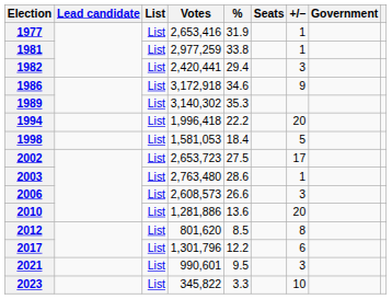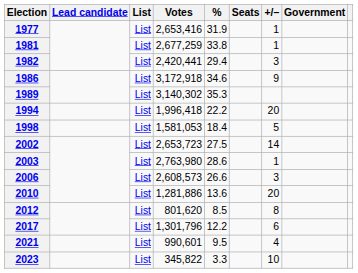 <table class="wikitable sortable" style="text-align: right;">
 <tr>
 <th scope="col">Election</th>
 <th scope="col"><a href='#'>Lead candidate</a></th>
 <th scope="col" class="unsortable">List</th>
 <th scope="col">Votes</th>
 <th scope="col">%</th>
 <th scope="col">Seats</th>
 <th scope="col">+/–</th>
 <th scope="col">Government</th>
 <th scope="col" class="unsortable"></th>
 </tr>
 <tr>
 <th scope="row"><a href='#'>1977</a></th>
 <td rowspan=3 align="left"></td>
 <td><a href='#'>List</a></td>
 <td>2,653,416</td>
 <td>31.9</td>
 <td></td>
 <td> 1</td>
 <td></td>
 <td align="center"></td>
 </tr>
 <tr>
 <th scope="row"><a href='#'>1981</a></th>
 <td><a href='#'>List</a></td>
-<td>2,977,259</td>
+<td>2,677,259</td>
 <td>33.8</td>
 <td></td>
 <td> 1</td>
 <td></td>
 <td align="center"></td>
 </tr>
 <tr>
 <th scope="row"><a href='#'>1982</a></th>
 <td><a href='#'>List</a></td>
 <td>2,420,441</td>
 <td>29.4</td>
 <td></td>
 <td> 3</td>
 <td></td>
 <td align="center"></td>
 </tr>
 <tr>
 <th scope="row"><a href='#'>1986</a></th>
 <td rowspan=2 align="left"></td>
 <td><a href='#'>List</a></td>
 <td>3,172,918</td>
 <td>34.6</td>
 <td></td>
 <td> 9</td>
 <td></td>
 <td align="center"></td>
 </tr>
 <tr>
 <th scope="row"><a href='#'>1989</a></th>
 <td><a href='#'>List</a></td>
 <td>3,140,302</td>
 <td>35.3</td>
 <td></td>
 <td></td>
 <td></td>
 <td align="center"></td>
 </tr>
 <tr>
 <th scope="row"><a href='#'>1994</a></th>
 <td align="left"></td>
 <td><a href='#'>List</a></td>
 <td>1,996,418</td>
 <td>22.2</td>
 <td></td>
 <td> 20</td>
 <td></td>
 <td align="center"></td>
 </tr>
 <tr>
 <th scope="row"><a href='#'>1998</a></th>
 <td align="left"></td>
 <td><a href='#'>List</a></td>
 <td>1,581,053</td>
 <td>18.4</td>
 <td></td>
 <td> 5</td>
 <td></td>
 <td align="center"></td>
 </tr>
 <tr>
 <th scope="row"><a href='#'>2002</a></th>
 <td rowspan=4 align="left"></td>
 <td><a href='#'>List</a></td>
 <td>2,653,723</td>
 <td>27.5</td>
 <td></td>
-<td> 17</td>
+<td> 14</td>
 <td></td>
 <td align="center"></td>
 </tr>
 <tr>
 <th scope="row"><a href='#'>2003</a></th>
 <td><a href='#'>List</a></td>
-<td>2,763,480</td>
+<td>2,763,980</td>
 <td>28.6</td>
 <td></td>
 <td> 1</td>
 <td></td>
 <td align="center"></td>
 </tr>
 <tr>
 <th scope="row"><a href='#'>2006</a></th>
 <td><a href='#'>List</a></td>
 <td>2,608,573</td>
 <td>26.6</td>
 <td></td>
 <td> 3</td>
 <td></td>
 <td align="center"></td>
 </tr>
 <tr>
 <th scope="row"><a href='#'>2010</a></th>
 <td><a href='#'>List</a></td>
 <td>1,281,886</td>
 <td>13.6</td>
 <td></td>
 <td> 20</td>
 <td></td>
 <td align="center"></td>
 </tr>
 <tr>
 <th scope="row"><a href='#'>2012</a></th>
 <td rowspan=2 align="left"></td>
 <td><a href='#'>List</a></td>
 <td>801,620</td>
 <td>8.5</td>
 <td></td>
 <td> 8</td>
 <td></td>
 <td align="center"></td>
 </tr>
 <tr>
 <th scope="row"><a href='#'>2017</a></th>
 <td><a href='#'>List</a></td>
 <td>1,301,796</td>
 <td>12.2</td>
 <td></td>
 <td> 6</td>
 <td></td>
 <td align="center"></td>
 </tr>
 <tr>
 <th scope="row"><a href='#'>2021</a></th>
 <td align="left"></td>
 <td><a href='#'>List</a></td>
 <td>990,601</td>
 <td>9.5</td>
 <td></td>
-<td> 3</td>
+<td> 4</td>
 <td></td>
 <td align="center"></td>
 </tr>
 <tr>
 <th scope="row"><a href='#'>2023</a></th>
 <td align="left"></td>
 <td><a href='#'>List</a></td>
 <td>345,822</td>
 <td>3.3</td>
 <td></td>
 <td> 10</td>
 <td></td>
 <td align="center"></td>
 </tr>
 </table>
